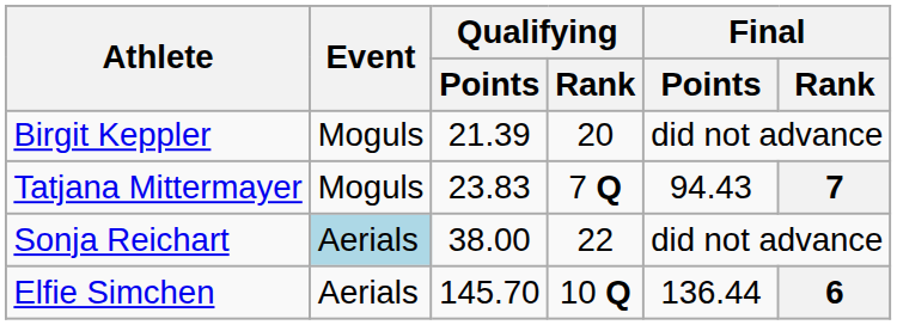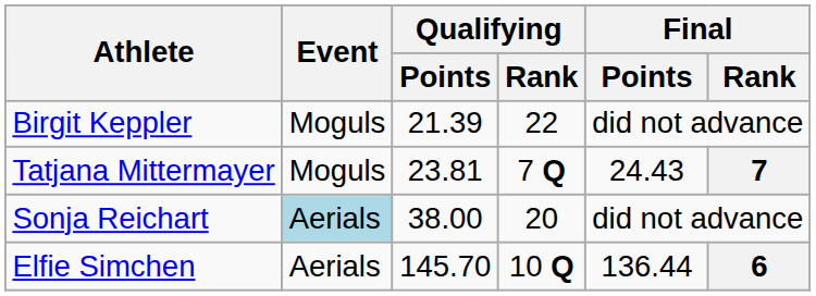 <table class="wikitable" style="font-size:90%">
 <tr>
 <th rowspan="2">Athlete</th>
 <th rowspan="2">Event</th>
 <th colspan="2">Qualifying</th>
 <th colspan="2">Final</th>
 </tr>
 <tr>
 <th>Points</th>
 <th>Rank</th>
 <th>Points</th>
 <th>Rank</th>
 </tr>
 <tr>
 <td><a href='#'>Birgit Keppler</a></td>
 <td>Moguls</td>
 <td align="center">21.39</td>
-<td align="center">20</td>
+<td align="center">22</td>
 <td colspan=2 align="center">did not advance</td>
 </tr>
 <tr>
 <td><a href='#'>Tatjana Mittermayer</a></td>
 <td>Moguls</td>
-<td align="center">23.83</td>
+<td align="center">23.81</td>
 <td align="center">7 <strong>Q</strong></td>
-<td align="center">94.43</td>
+<td align="center">24.43</td>
 <th align="center">7</th>
 </tr>
 <tr>
 <td><a href='#'>Sonja Reichart</a></td>
 <td style="background: lightblue;">Aerials</td>
 <td align="center">38.00</td>
-<td align="center">22</td>
+<td align="center">20</td>
 <td colspan=2 align="center">did not advance</td>
 </tr>
 <tr>
 <td><a href='#'>Elfie Simchen</a></td>
 <td>Aerials</td>
 <td align="center">145.70</td>
 <td align="center">10 <strong>Q</strong></td>
 <td align="center">136.44</td>
 <th align="center">6</th>
 </tr>
 </table>
